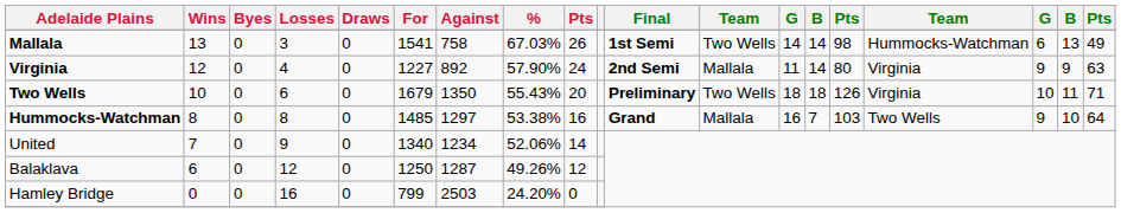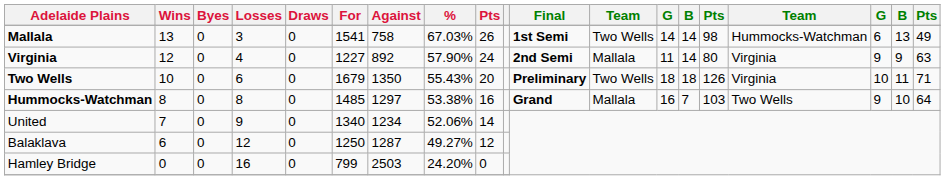 <table style="font-size: 85%; text-align: left;" class="wikitable">
 <tr>
 <th style="color:crimson">Adelaide Plains</th>
 <th style="color:crimson">Wins</th>
 <th style="color:crimson">Byes</th>
 <th style="color:crimson">Losses</th>
 <th style="color:crimson">Draws</th>
 <th style="color:crimson">For</th>
 <th style="color:crimson">Against</th>
 <th style="color:crimson">%</th>
 <th style="color:crimson">Pts</th>
 <th></th>
 <th style="color:green">Final</th>
 <th style="color:green">Team</th>
 <th style="color:green">G</th>
 <th style="color:green">B</th>
 <th style="color:green">Pts</th>
 <th style="color:green">Team</th>
 <th style="color:green">G</th>
 <th style="color:green">B</th>
 <th style="color:green">Pts</th>
 </tr>
 <tr>
 </tr>
 <tr>
 </tr>
 <tr>
 <td><strong>	Mallala	</strong></td>
 <td>13</td>
 <td>0</td>
 <td>3</td>
 <td>0</td>
 <td>1541</td>
 <td>758</td>
 <td>67.03%</td>
 <td>26</td>
 <td></td>
 <td><strong>1st Semi</strong></td>
 <td>Two Wells</td>
 <td>14</td>
 <td>14</td>
 <td>98</td>
 <td>Hummocks-Watchman</td>
 <td>6</td>
 <td>13</td>
 <td>49</td>
 </tr>
 <tr>
 <td><strong>	Virginia	</strong></td>
 <td>12</td>
 <td>0</td>
 <td>4</td>
 <td>0</td>
 <td>1227</td>
 <td>892</td>
 <td>57.90%</td>
 <td>24</td>
 <td></td>
 <td><strong>2nd Semi</strong></td>
 <td>Mallala</td>
 <td>11</td>
 <td>14</td>
 <td>80</td>
 <td>Virginia</td>
 <td>9</td>
 <td>9</td>
 <td>63</td>
 </tr>
 <tr>
 <td><strong>	Two Wells	</strong></td>
 <td>10</td>
 <td>0</td>
 <td>6</td>
 <td>0</td>
 <td>1679</td>
 <td>1350</td>
 <td>55.43%</td>
 <td>20</td>
 <td></td>
 <td><strong>Preliminary</strong></td>
 <td>Two Wells</td>
 <td>18</td>
 <td>18</td>
 <td>126</td>
 <td>Virginia</td>
 <td>10</td>
 <td>11</td>
 <td>71</td>
 </tr>
 <tr>
 <td><strong>	Hummocks-Watchman	</strong></td>
 <td>8</td>
 <td>0</td>
 <td>8</td>
 <td>0</td>
 <td>1485</td>
 <td>1297</td>
 <td>53.38%</td>
 <td>16</td>
 <td></td>
 <td><strong>Grand</strong></td>
 <td>Mallala</td>
 <td>16</td>
 <td>7</td>
 <td>103</td>
 <td>Two Wells</td>
 <td>9</td>
 <td>10</td>
 <td>64</td>
 </tr>
 <tr>
 <td>United</td>
 <td>7</td>
 <td>0</td>
 <td>9</td>
 <td>0</td>
 <td>1340</td>
 <td>1234</td>
 <td>52.06%</td>
 <td>14</td>
 <td></td>
 </tr>
 <tr>
 <td>Balaklava</td>
 <td>6</td>
 <td>0</td>
 <td>12</td>
 <td>0</td>
 <td>1250</td>
 <td>1287</td>
-<td>49.26%</td>
+<td>49.27%</td>
 <td>12</td>
 <td></td>
 </tr>
 <tr>
 <td>Hamley Bridge</td>
 <td>0</td>
 <td>0</td>
 <td>16</td>
 <td>0</td>
 <td>799</td>
 <td>2503</td>
 <td>24.20%</td>
 <td>0</td>
 <td></td>
 </tr>
 <tr>
 </tr>
 </table>
